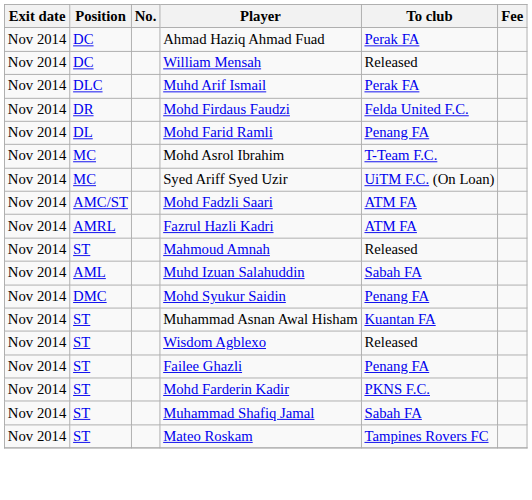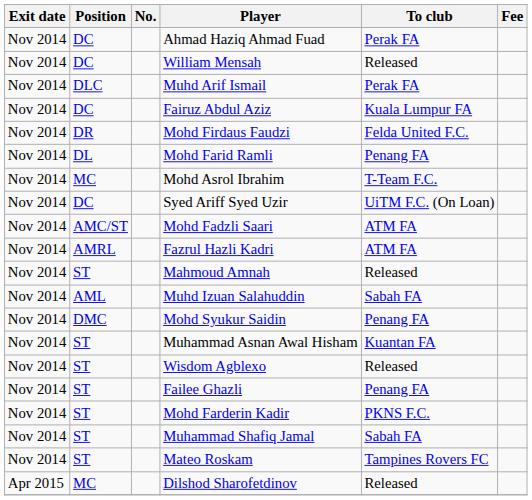 <table class="wikitable sortable">
 <tr>
 <th>Exit date</th>
 <th>Position</th>
 <th>No.</th>
 <th>Player</th>
 <th>To club</th>
 <th>Fee</th>
 </tr>
 <tr>
 <td>Nov 2014</td>
 <td><a href='#'>DC</a></td>
 <td></td>
 <td> Ahmad Haziq Ahmad Fuad</td>
 <td> <a href='#'>Perak FA</a></td>
 <td></td>
 </tr>
 <tr>
 <td>Nov 2014</td>
 <td><a href='#'>DC</a></td>
 <td></td>
 <td> <a href='#'>William Mensah</a></td>
 <td>Released</td>
 <td></td>
 </tr>
 <tr>
 <td>Nov 2014</td>
 <td><a href='#'>DLC</a></td>
 <td></td>
 <td> <a href='#'>Muhd Arif Ismail</a></td>
 <td> <a href='#'>Perak FA</a></td>
 <td></td>
 </tr>
 <tr>
 <td>Nov 2014</td>
+<td><a href='#'>DC</a></td>
+<td></td>
+<td> <a href='#'>Fairuz Abdul Aziz</a></td>
+<td> <a href='#'>Kuala Lumpur FA</a></td>
+<td></td>
+</tr>
+<tr>
+<td>Nov 2014</td>
 <td><a href='#'>DR</a></td>
 <td></td>
 <td> <a href='#'>Mohd Firdaus Faudzi</a></td>
 <td> <a href='#'>Felda United F.C.</a></td>
 <td></td>
 </tr>
 <tr>
 <td>Nov 2014</td>
 <td><a href='#'>DL</a></td>
 <td></td>
 <td> <a href='#'>Mohd Farid Ramli</a></td>
 <td> <a href='#'>Penang FA</a></td>
 <td></td>
 </tr>
 <tr>
 <td>Nov 2014</td>
 <td><a href='#'>MC</a></td>
 <td></td>
 <td> Mohd Asrol Ibrahim</td>
 <td> <a href='#'>T-Team F.C.</a></td>
 <td></td>
 </tr>
 <tr>
 <td>Nov 2014</td>
-<td><a href='#'>MC</a></td>
+<td><a href='#'>DC</a></td>
 <td></td>
 <td> Syed Ariff Syed Uzir</td>
 <td> <a href='#'>UiTM F.C.</a> (On Loan)</td>
 <td></td>
 </tr>
 <tr>
 <td>Nov 2014</td>
 <td><a href='#'>AMC/ST</a></td>
 <td></td>
 <td> <a href='#'>Mohd Fadzli Saari</a></td>
 <td> <a href='#'>ATM FA</a></td>
 <td></td>
 </tr>
 <tr>
 <td>Nov 2014</td>
 <td><a href='#'>AMRL</a></td>
 <td></td>
 <td> <a href='#'>Fazrul Hazli Kadri</a></td>
 <td> <a href='#'>ATM FA</a></td>
 <td></td>
 </tr>
 <tr>
 <td>Nov 2014</td>
 <td><a href='#'>ST</a></td>
 <td></td>
 <td> <a href='#'>Mahmoud Amnah</a></td>
 <td>Released</td>
 <td></td>
 </tr>
 <tr>
 <td>Nov 2014</td>
 <td><a href='#'>AML</a></td>
 <td></td>
 <td> <a href='#'>Muhd Izuan Salahuddin</a></td>
 <td> <a href='#'>Sabah FA</a></td>
 <td></td>
 </tr>
 <tr>
 <td>Nov 2014</td>
 <td><a href='#'>DMC</a></td>
 <td></td>
 <td> <a href='#'>Mohd Syukur Saidin</a></td>
 <td> <a href='#'>Penang FA</a></td>
 <td></td>
 </tr>
 <tr>
 <td>Nov 2014</td>
 <td><a href='#'>ST</a></td>
 <td></td>
 <td> Muhammad Asnan Awal Hisham</td>
 <td> <a href='#'>Kuantan FA</a></td>
 <td></td>
 </tr>
 <tr>
 <td>Nov 2014</td>
 <td><a href='#'>ST</a></td>
 <td></td>
 <td> <a href='#'>Wisdom Agblexo</a></td>
 <td>Released</td>
 <td></td>
 </tr>
 <tr>
 <td>Nov 2014</td>
 <td><a href='#'>ST</a></td>
 <td></td>
 <td> <a href='#'>Failee Ghazli</a></td>
 <td> <a href='#'>Penang FA</a></td>
 <td></td>
 </tr>
 <tr>
 <td>Nov 2014</td>
 <td><a href='#'>ST</a></td>
 <td></td>
 <td> <a href='#'>Mohd Farderin Kadir</a></td>
 <td> <a href='#'>PKNS F.C.</a></td>
 <td></td>
 </tr>
 <tr>
 <td>Nov 2014</td>
 <td><a href='#'>ST</a></td>
 <td></td>
 <td> <a href='#'>Muhammad Shafiq Jamal</a></td>
 <td> <a href='#'>Sabah FA</a></td>
 <td></td>
 </tr>
 <tr>
 <td>Nov 2014</td>
 <td><a href='#'>ST</a></td>
 <td></td>
 <td> <a href='#'>Mateo Roskam</a></td>
 <td> <a href='#'>Tampines Rovers FC</a></td>
 <td></td>
 </tr>
 <tr>
+<td>Apr 2015</td>
+<td><a href='#'>MC</a></td>
+<td></td>
+<td> <a href='#'>Dilshod Sharofetdinov</a></td>
+<td>Released</td>
+<td></td>
+</tr>
+<tr>
 </tr>
 </table>
